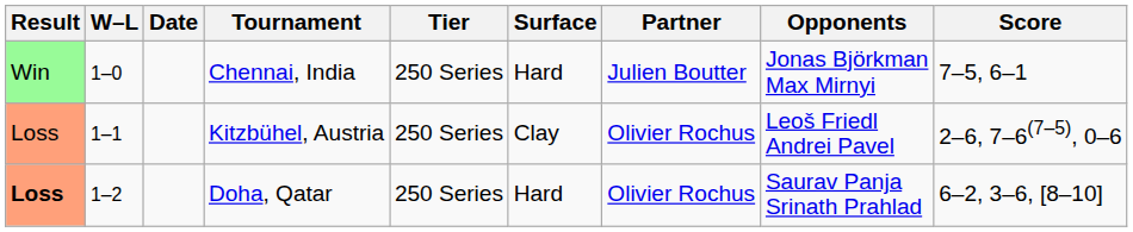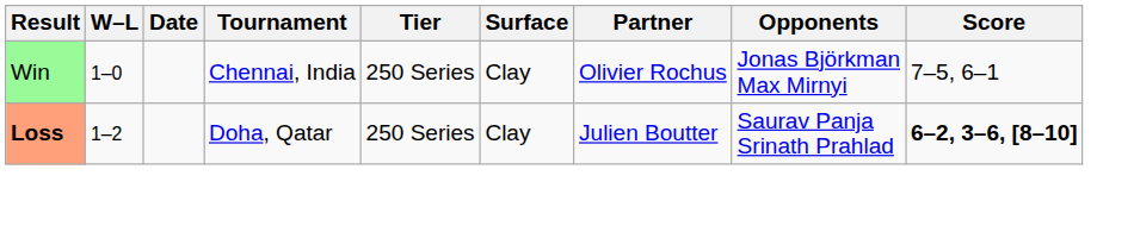 <table class="sortable wikitable">
 <tr>
 <th>Result</th>
 <th class="unsortable">W–L</th>
 <th>Date</th>
 <th>Tournament</th>
 <th>Tier</th>
 <th>Surface</th>
 <th>Partner</th>
 <th>Opponents</th>
 <th class="unsortable">Score</th>
 </tr>
 <tr>
 <td bgcolor=98FB98>Win</td>
 <td><small>1–0</small></td>
 <td><a href='#'></a></td>
 <td><a href='#'>Chennai</a>, India</td>
 <td>250 Series</td>
-<td>Hard</td>
-<td> <a href='#'>Julien Boutter</a></td>
+<td>Clay</td>
+<td> <a href='#'>Olivier Rochus</a></td>
 <td> <a href='#'>Jonas Björkman</a> <br>  <a href='#'>Max Mirnyi</a></td>
 <td>7–5, 6–1</td>
-</tr>
-<tr>
-<td bgcolor=FFA07A>Loss</td>
-<td><small>1–1</small></td>
-<td><a href='#'></a></td>
-<td><a href='#'>Kitzbühel</a>, Austria</td>
-<td>250 Series</td>
-<td>Clay</td>
-<td> <a href='#'>Olivier Rochus</a></td>
-<td> <a href='#'>Leoš Friedl</a> <br>  <a href='#'>Andrei Pavel</a></td>
-<td>2–6, 7–6<sup>(7–5)</sup>, 0–6</td>
 </tr>
 <tr>
 <td bgcolor=FFA07A><strong>Loss</strong></td>
 <td><small>1–2</small></td>
 <td><a href='#'></a></td>
 <td><a href='#'>Doha</a>, Qatar</td>
 <td>250 Series</td>
-<td>Hard</td>
-<td> <a href='#'>Olivier Rochus</a></td>
+<td>Clay</td>
+<td> <a href='#'>Julien Boutter</a></td>
 <td> <a href='#'>Saurav Panja</a> <br>  <a href='#'>Srinath Prahlad</a></td>
-<td>6–2, 3–6, [8–10]</td>
+<td><strong>6–2, 3–6, [8–10]</strong></td>
 </tr>
 </table>
